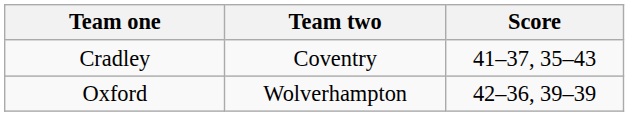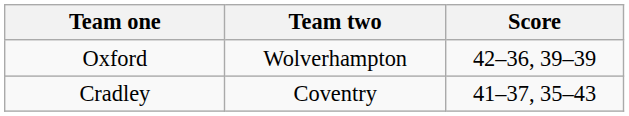 <table class="wikitable" style="text-align: center">
 <tr>
 <th width=150>Team one</th>
 <th width=150>Team two</th>
 <th width=120>Score</th>
 </tr>
 <tr>
+<td>Oxford</td>
+<td>Wolverhampton</td>
+<td>42–36, 39–39</td>
+</tr>
+<tr>
 <td>Cradley</td>
 <td>Coventry</td>
 <td>41–37, 35–43</td>
 </tr>
-<tr>
-<td>Oxford</td>
-<td>Wolverhampton</td>
-<td>42–36, 39–39</td>
-</tr>
 </table>
